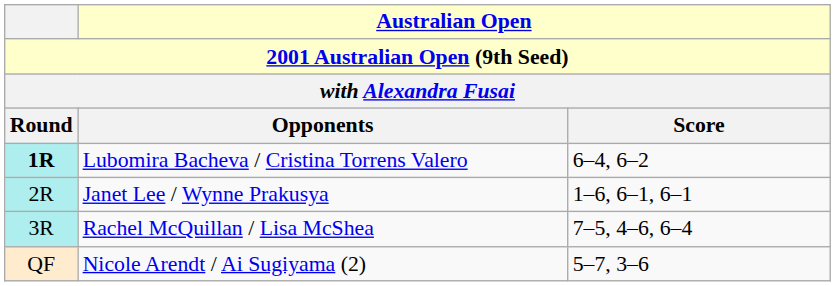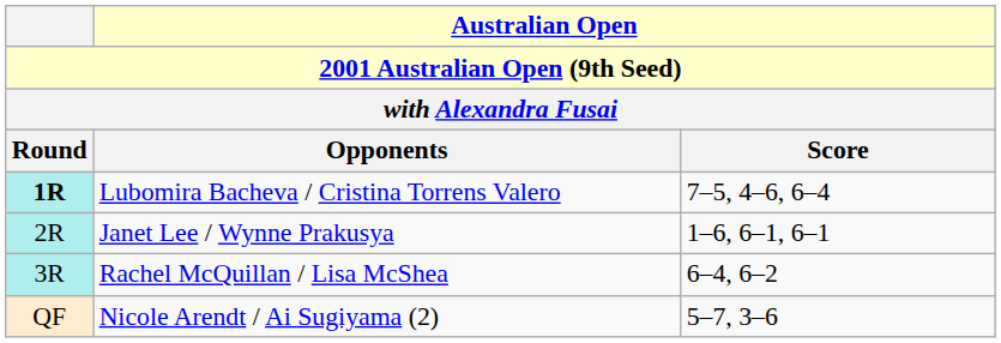 <table class="wikitable collapsible collapsed">
 <tr>
 <th></th>
 <th colspan=2 style="background:#ffc;"><a href='#'>Australian Open</a></th>
 </tr>
 <tr>
 <th colspan=3 style="background:#ffc;"><a href='#'>2001 Australian Open</a> (9th Seed)</th>
 </tr>
 <tr>
 <th colspan=3><em>with  <a href='#'>Alexandra Fusai</a></em></th>
 </tr>
 <tr>
 <th>Round</th>
 <th width=380>Opponents</th>
 <th width=200>Score</th>
 </tr>
 <tr>
 <td style="text-align:center; background:#afeeee;"><strong>1R</strong></td>
 <td> <a href='#'>Lubomira Bacheva</a> /  <a href='#'>Cristina Torrens Valero</a></td>
-<td>6–4, 6–2</td>
+<td>7–5, 4–6, 6–4</td>
 </tr>
 <tr>
 <td style="text-align:center; background:#afeeee;">2R</td>
 <td> <a href='#'>Janet Lee</a> /  <a href='#'>Wynne Prakusya</a></td>
 <td>1–6, 6–1, 6–1</td>
 </tr>
 <tr>
 <td style="text-align:center; background:#afeeee;">3R</td>
 <td> <a href='#'>Rachel McQuillan</a> /  <a href='#'>Lisa McShea</a></td>
-<td>7–5, 4–6, 6–4</td>
+<td>6–4, 6–2</td>
 </tr>
 <tr>
 <td style="text-align:center; background:#ffebcd;">QF</td>
 <td> <a href='#'>Nicole Arendt</a> /  <a href='#'>Ai Sugiyama</a> (2)</td>
 <td>5–7, 3–6</td>
 </tr>
 </table>
